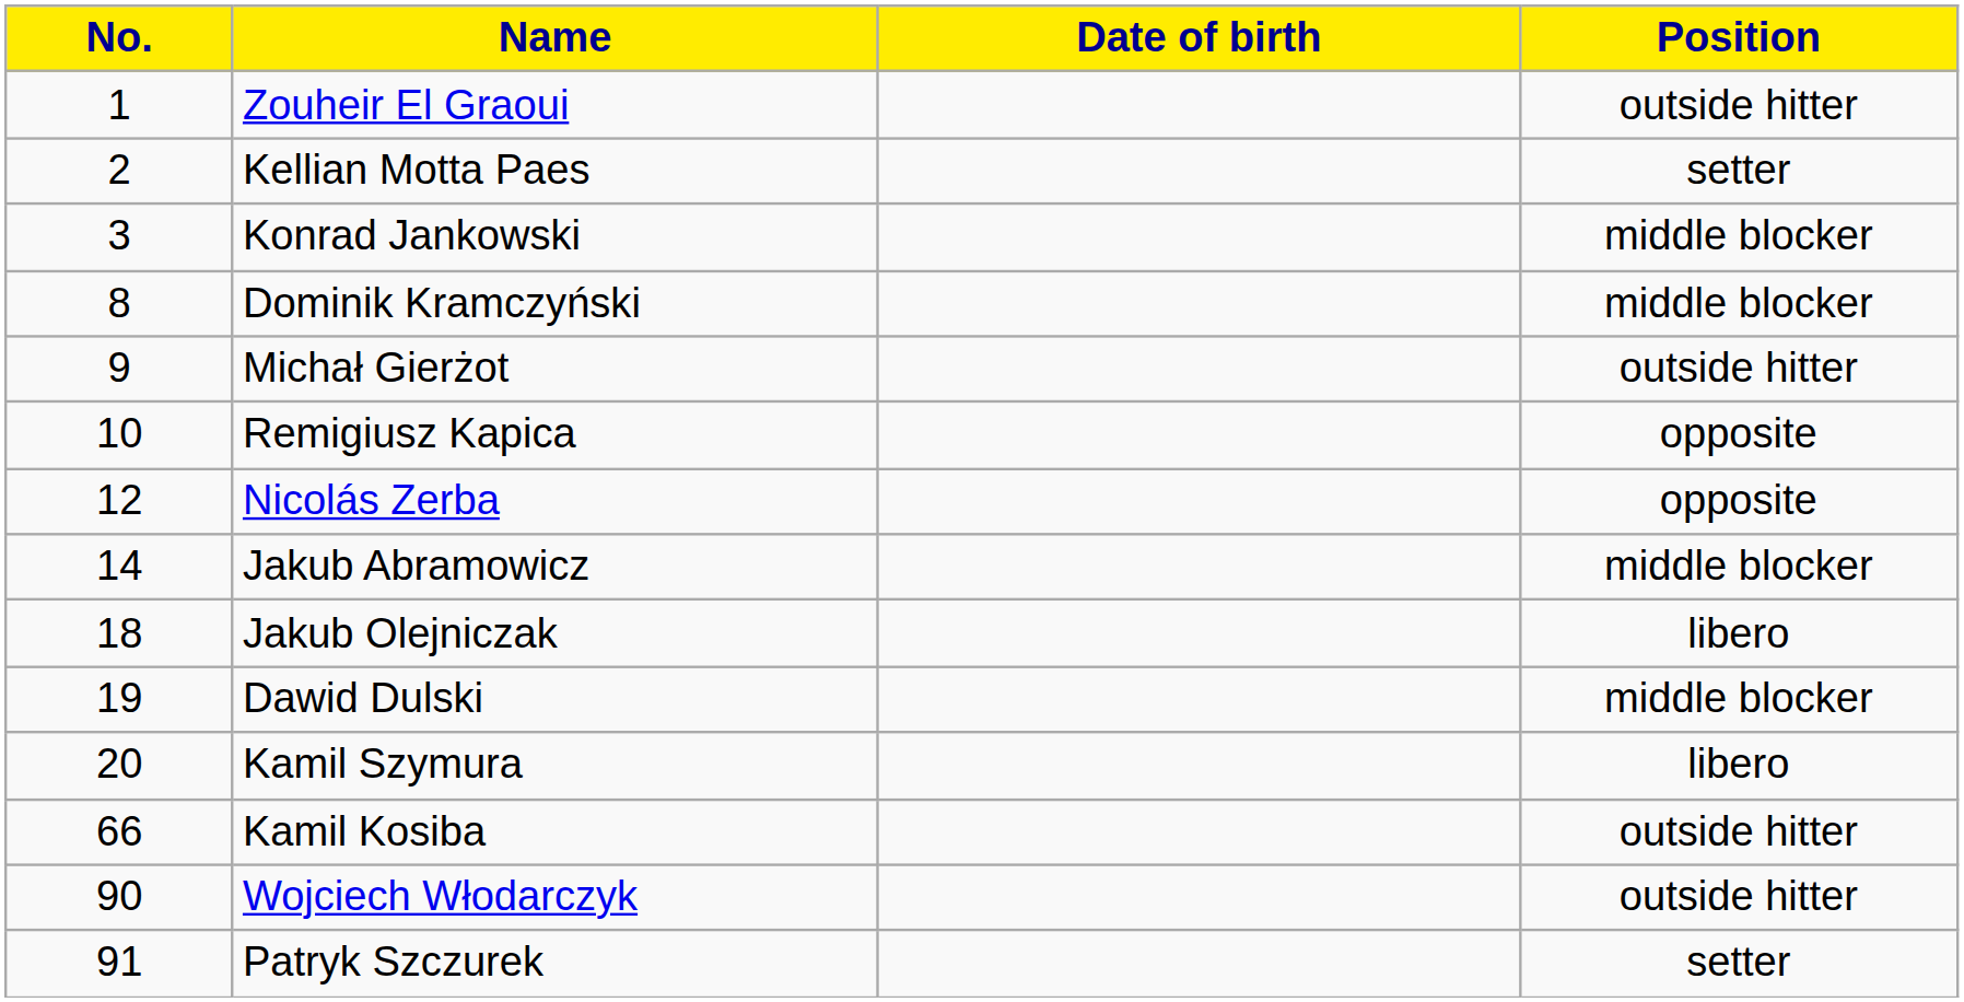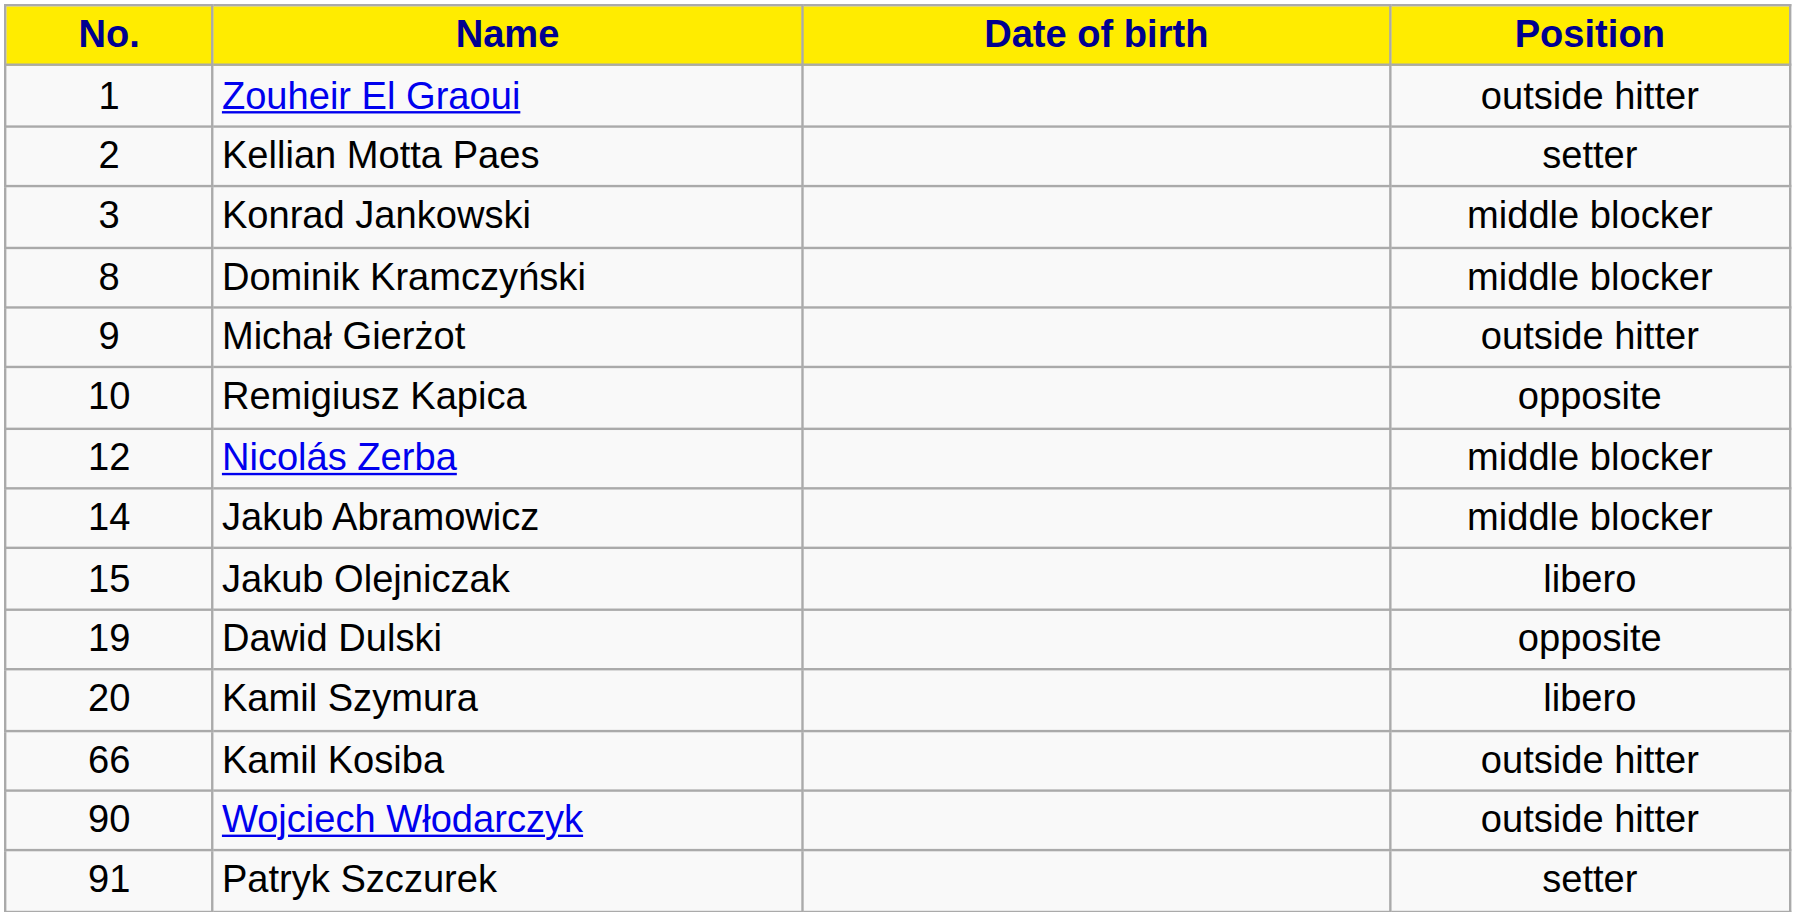 <table class="wikitable sortable" style="font-size:100%; text-align:center;">
 <tr>
 <th style="width:5em; color:#000090; background-color:#FFEC00">No.</th>
 <th style="width:15em; color:#000090; background-color:#FFEC00">Name</th>
 <th style="width:15em; color:#000090; background-color:#FFEC00">Date of birth</th>
 <th style="width:10em; color:#000090; background-color:#FFEC00">Position</th>
 </tr>
 <tr>
 <td>1</td>
 <td align=left> <a href='#'>Zouheir El Graoui</a></td>
 <td align=right></td>
 <td>outside hitter</td>
 </tr>
 <tr>
 <td>2</td>
 <td align=left> Kellian Motta Paes</td>
 <td align=right></td>
 <td>setter</td>
 </tr>
 <tr>
 <td>3</td>
 <td align=left> Konrad Jankowski</td>
 <td align=right></td>
 <td>middle blocker</td>
 </tr>
 <tr>
 <td>8</td>
 <td align=left> Dominik Kramczyński</td>
 <td align=right></td>
 <td>middle blocker</td>
 </tr>
 <tr>
 <td>9</td>
 <td align=left> Michał Gierżot</td>
 <td align=right></td>
 <td>outside hitter</td>
 </tr>
 <tr>
 <td>10</td>
 <td align=left> Remigiusz Kapica</td>
 <td align=right></td>
 <td>opposite</td>
 </tr>
 <tr>
 <td>12</td>
 <td align=left> <a href='#'>Nicolás Zerba</a></td>
 <td align=right></td>
-<td>opposite</td>
+<td>middle blocker</td>
 </tr>
 <tr>
 <td>14</td>
 <td align=left> Jakub Abramowicz</td>
 <td align=right></td>
 <td>middle blocker</td>
 </tr>
 <tr>
-<td>18</td>
+<td>15</td>
 <td align=left> Jakub Olejniczak</td>
 <td align=right></td>
 <td>libero</td>
 </tr>
 <tr>
 <td>19</td>
 <td align=left> Dawid Dulski</td>
 <td align=right></td>
-<td>middle blocker</td>
+<td>opposite</td>
 </tr>
 <tr>
 <td>20</td>
 <td align=left> Kamil Szymura</td>
 <td align=right></td>
 <td>libero</td>
 </tr>
 <tr>
 <td>66</td>
 <td align=left> Kamil Kosiba</td>
 <td align=right></td>
 <td>outside hitter</td>
 </tr>
 <tr>
 <td>90</td>
 <td align=left> <a href='#'>Wojciech Włodarczyk</a></td>
 <td align=right></td>
 <td>outside hitter</td>
 </tr>
 <tr>
 <td>91</td>
 <td align=left> Patryk Szczurek</td>
 <td align=right></td>
 <td>setter</td>
 </tr>
 </table>
